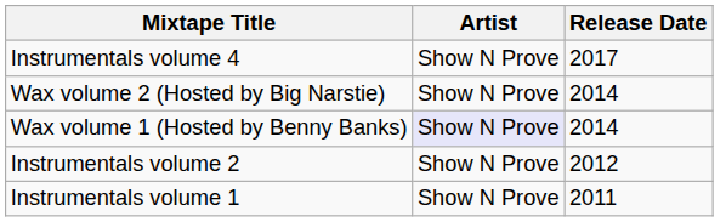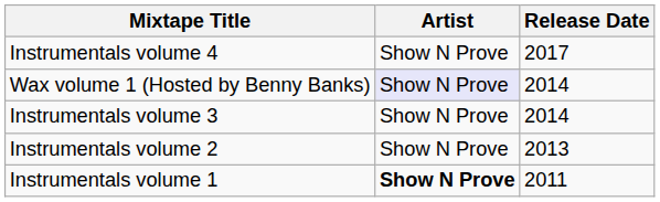 <table class="wikitable">
 <tr>
 <th>Mixtape Title</th>
 <th>Artist</th>
 <th>Release Date</th>
 </tr>
 <tr>
 <td>Instrumentals volume 4</td>
 <td>Show N Prove</td>
 <td>2017</td>
 </tr>
 <tr>
-<td>Wax volume 2 (Hosted by Big Narstie)</td>
-<td>Show N Prove</td>
-<td>2014</td>
-</tr>
-<tr>
 <td>Wax volume 1 (Hosted by Benny Banks)</td>
 <td style="background: lavender;">Show N Prove</td>
 <td>2014</td>
 </tr>
 <tr>
+<td>Instrumentals volume 3</td>
+<td>Show N Prove</td>
+<td>2014</td>
+</tr>
+<tr>
 <td>Instrumentals volume 2</td>
 <td>Show N Prove</td>
-<td>2012</td>
+<td>2013</td>
 </tr>
 <tr>
 <td>Instrumentals volume 1</td>
-<td>Show N Prove</td>
+<td><strong>Show N Prove</strong></td>
 <td>2011</td>
 </tr>
 </table>
